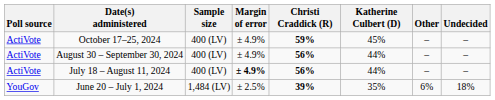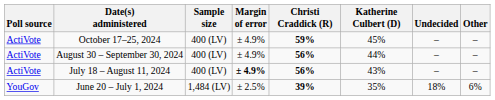 <table class="wikitable" style="font-size:90%;text-align:center;">
 <tr valign=bottom>
 <th>Poll source</th>
 <th>Date(s)<br>administered</th>
 <th>Sample<br>size</th>
 <th>Margin<br>of error</th>
 <th style="width:100px;">Christi<br>Craddick (R)</th>
 <th style="width:100px;">Katherine<br>Culbert (D)</th>
+<th>Undecided</th>
 <th>Other</th>
-<th>Undecided</th>
 </tr>
 <tr>
 <td style="text-align:left;"><a href='#'>ActiVote</a></td>
 <td data-sort-value="2024-07-11">October 17–25, 2024</td>
 <td>400 (LV)</td>
 <td>± 4.9%</td>
 <td><strong>59%</strong></td>
 <td>45%</td>
 <td>–</td>
 <td>–</td>
 </tr>
 <tr>
 <td style="text-align:left;"><a href='#'>ActiVote</a></td>
 <td data-sort-value="2024-07-11">August 30 – September 30, 2024</td>
 <td>400 (LV)</td>
 <td>± 4.9%</td>
 <td><strong>56%</strong></td>
 <td>44%</td>
 <td>–</td>
 <td>–</td>
 </tr>
 <tr>
 <td style="text-align:left;"><a href='#'>ActiVote</a></td>
 <td data-sort-value="2024-07-11">July 18 – August 11, 2024</td>
 <td>400 (LV)</td>
 <td><strong>± 4.9%</strong></td>
 <td><strong>56%</strong></td>
-<td>44%</td>
+<td>43%</td>
 <td>–</td>
 <td>–</td>
 </tr>
 <tr>
 <td style="text-align:left;"><a href='#'>YouGov</a></td>
 <td data-sort-value="2024-07-11">June 20 – July 1, 2024</td>
 <td>1,484 (LV)</td>
 <td>± 2.5%</td>
 <td><strong>39%</strong></td>
 <td>35%</td>
+<td>18%</td>
 <td>6%</td>
-<td>18%</td>
 </tr>
 </table>
